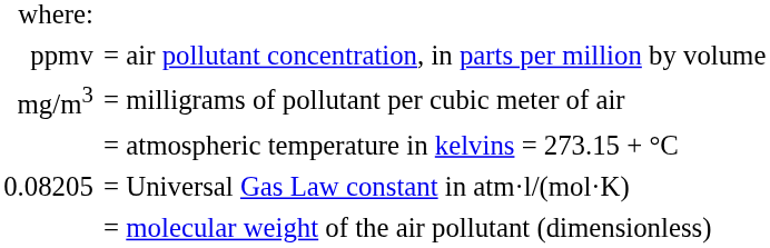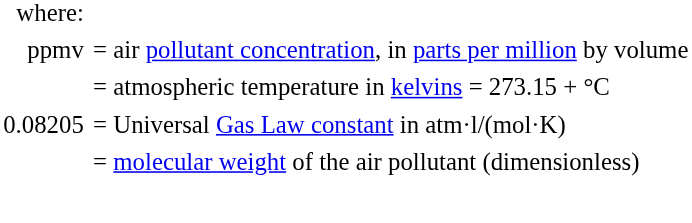 <table border="0" cellpadding="2">
 <tr>
 <td align=right>where:</td>
 <td> </td>
 </tr>
 <tr>
 <td align=right>ppmv</td>
 <td align=left>= air <a href='#'>pollutant concentration</a>, in <a href='#'>parts per million</a> by volume</td>
-</tr>
-<tr>
-<td align=right>mg/m<sup>3</sup></td>
-<td align=left>= milligrams of pollutant per cubic meter of air<br></td>
 </tr>
 <tr>
 <td align=right></td>
 <td align=left>= atmospheric temperature in <a href='#'>kelvins</a> = 273.15 + °C</td>
 </tr>
 <tr>
 <td align=right>0.08205</td>
 <td align=left>= Universal <a href='#'>Gas Law constant</a> in atm·l/(mol·K)</td>
 </tr>
 <tr>
 <td align=right></td>
 <td align=left>= <a href='#'>molecular weight</a> of the air pollutant (dimensionless)</td>
 </tr>
 </table>
